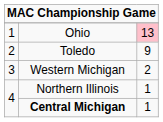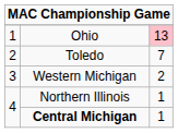 <table class="wikitable">
 <tr align="center">
 <td align="center" Colspan="3"><strong>MAC Championship Game</strong></td>
 </tr>
 <tr align="center">
 </tr>
 <tr align="center">
 <td>1</td>
 <td>Ohio</td>
 <td style="background: pink;">13</td>
 </tr>
 <tr align="center">
 <td>2</td>
 <td>Toledo</td>
-<td>9</td>
+<td>7</td>
 </tr>
 <tr align="center">
 <td>3</td>
 <td>Western Michigan</td>
 <td>2</td>
 </tr>
 <tr align="center">
 <td rowspan=2>4</td>
 <td>Northern Illinois</td>
 <td>1</td>
 </tr>
 <tr align="center">
 <td><strong>Central Michigan</strong></td>
 <td>1</td>
 </tr>
 </table>
